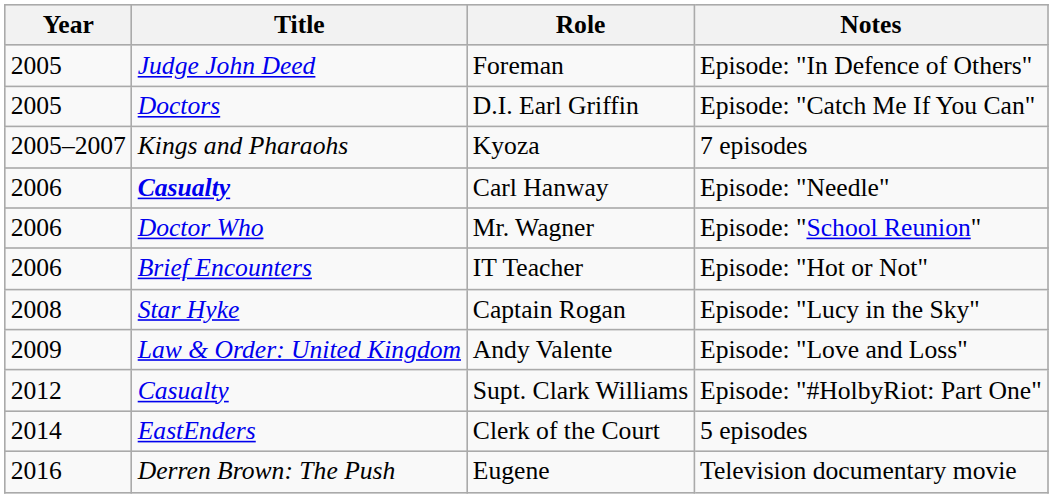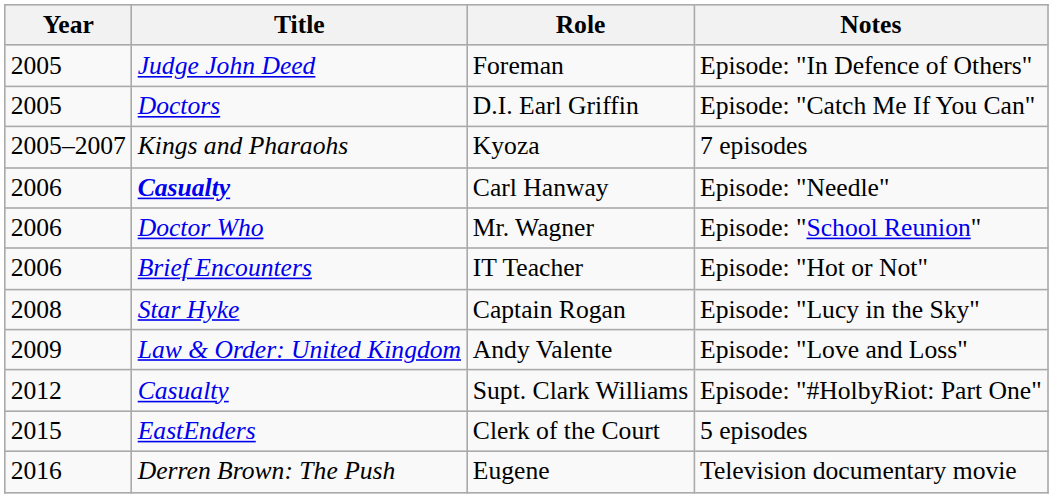 <table class="wikitable sortable">
 <tr>
 <th>Year</th>
 <th>Title</th>
 <th>Role</th>
 <th>Notes</th>
 </tr>
 <tr>
 <td>2005</td>
 <td><em><a href='#'>Judge John Deed</a></em></td>
 <td>Foreman</td>
 <td>Episode: "In Defence of Others"</td>
 </tr>
 <tr>
 <td>2005</td>
 <td><em><a href='#'>Doctors</a></em></td>
 <td>D.I. Earl Griffin</td>
 <td>Episode: "Catch Me If You Can"</td>
 </tr>
 <tr>
 <td>2005–2007</td>
 <td><em>Kings and Pharaohs</em></td>
 <td>Kyoza</td>
 <td>7 episodes</td>
 </tr>
 <tr>
 <td>2006</td>
 <td><strong><em><a href='#'>Casualty</a></em></strong></td>
 <td>Carl Hanway</td>
 <td>Episode: "Needle"</td>
 </tr>
 <tr>
 <td>2006</td>
 <td><em><a href='#'>Doctor Who</a></em></td>
 <td>Mr. Wagner</td>
 <td>Episode: "<a href='#'>School Reunion</a>"</td>
 </tr>
 <tr>
 <td>2006</td>
 <td><em><a href='#'>Brief Encounters</a></em></td>
 <td>IT Teacher</td>
 <td>Episode: "Hot or Not"</td>
 </tr>
 <tr>
 <td>2008</td>
 <td><em><a href='#'>Star Hyke</a></em></td>
 <td>Captain Rogan</td>
 <td>Episode: "Lucy in the Sky"</td>
 </tr>
 <tr>
 <td>2009</td>
 <td><em><a href='#'>Law & Order: United Kingdom</a></em></td>
 <td>Andy Valente</td>
 <td>Episode: "Love and Loss"</td>
 </tr>
 <tr>
 <td>2012</td>
 <td><em><a href='#'>Casualty</a></em></td>
 <td>Supt. Clark Williams</td>
 <td>Episode: "#HolbyRiot: Part One"</td>
 </tr>
 <tr>
-<td>2014</td>
+<td>2015</td>
 <td><em><a href='#'>EastEnders</a></em></td>
 <td>Clerk of the Court</td>
 <td>5 episodes</td>
 </tr>
 <tr>
 <td>2016</td>
 <td><em>Derren Brown: The Push</em></td>
 <td>Eugene</td>
 <td>Television documentary movie</td>
 </tr>
 </table>
